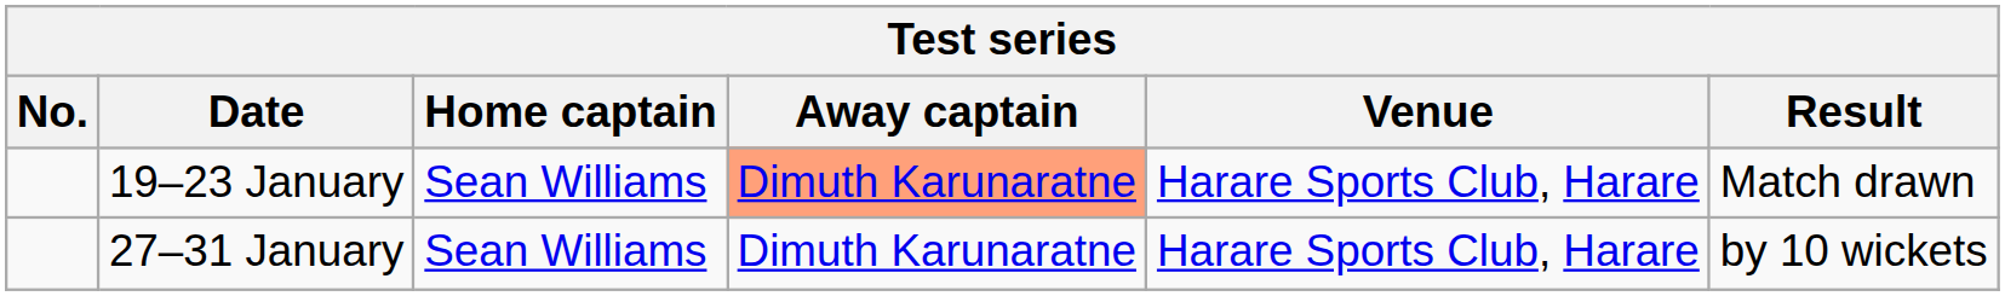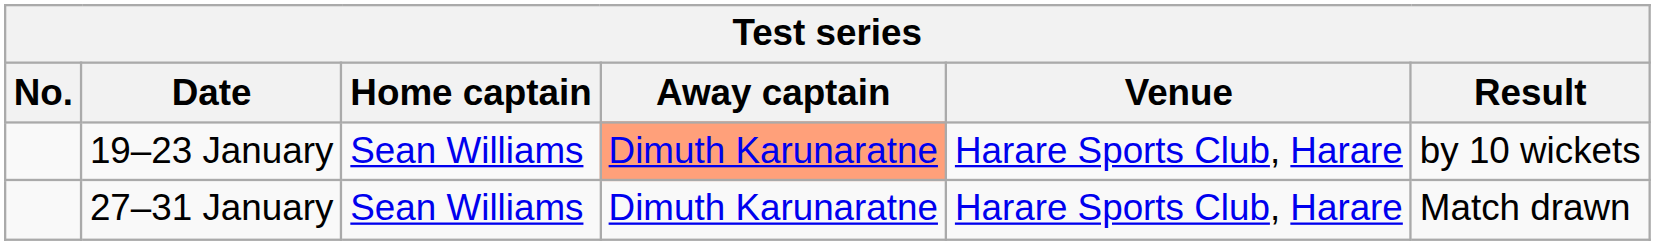 <table class="wikitable">
 <tr>
 <th colspan="9">Test series</th>
 </tr>
 <tr>
 <th>No.</th>
 <th>Date</th>
 <th>Home captain</th>
 <th>Away captain</th>
 <th>Venue</th>
 <th>Result</th>
 </tr>
 <tr>
 <td></td>
 <td>19–23 January</td>
 <td><a href='#'>Sean Williams</a></td>
 <td style="background: lightsalmon;"><a href='#'>Dimuth Karunaratne</a></td>
 <td><a href='#'>Harare Sports Club</a>, <a href='#'>Harare</a></td>
-<td>Match drawn</td>
+<td> by 10 wickets</td>
 </tr>
 <tr>
 <td></td>
 <td>27–31 January</td>
 <td><a href='#'>Sean Williams</a></td>
 <td><a href='#'>Dimuth Karunaratne</a></td>
 <td><a href='#'>Harare Sports Club</a>, <a href='#'>Harare</a></td>
-<td> by 10 wickets</td>
+<td>Match drawn</td>
 </tr>
 </table>
